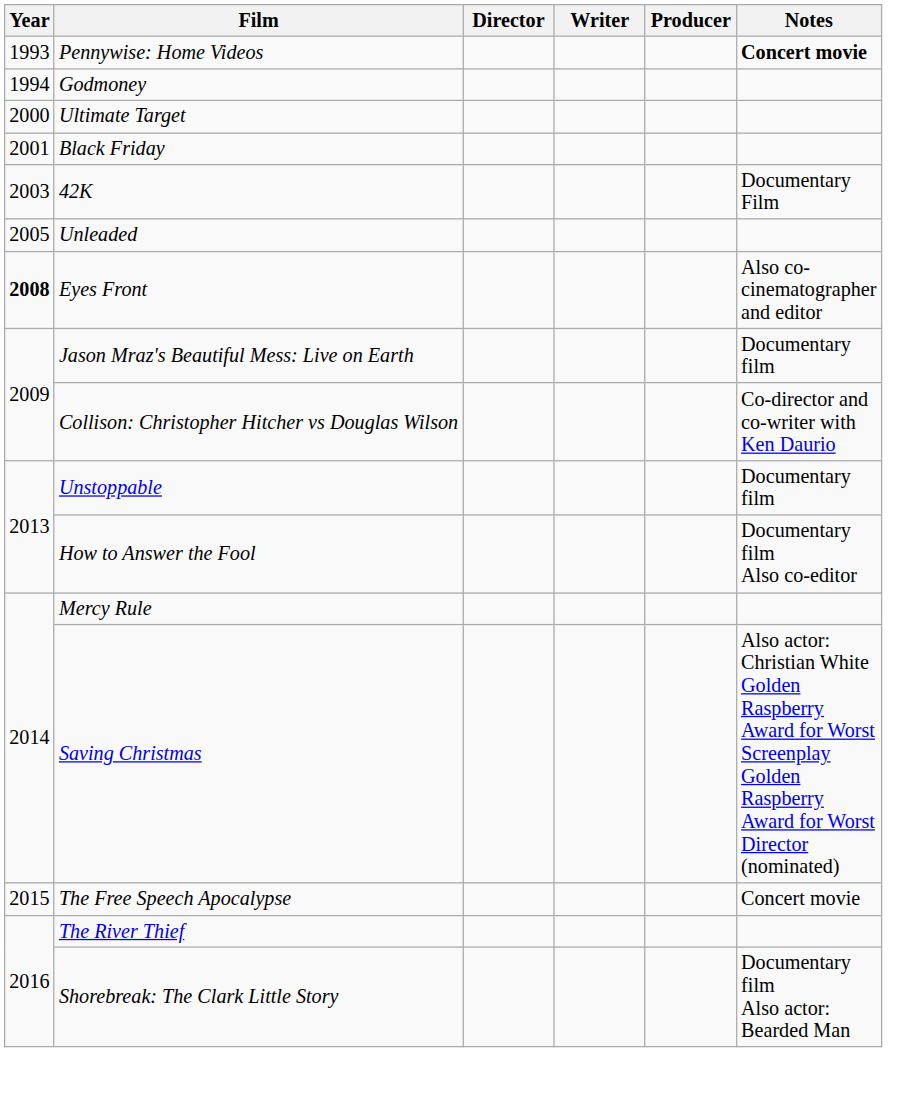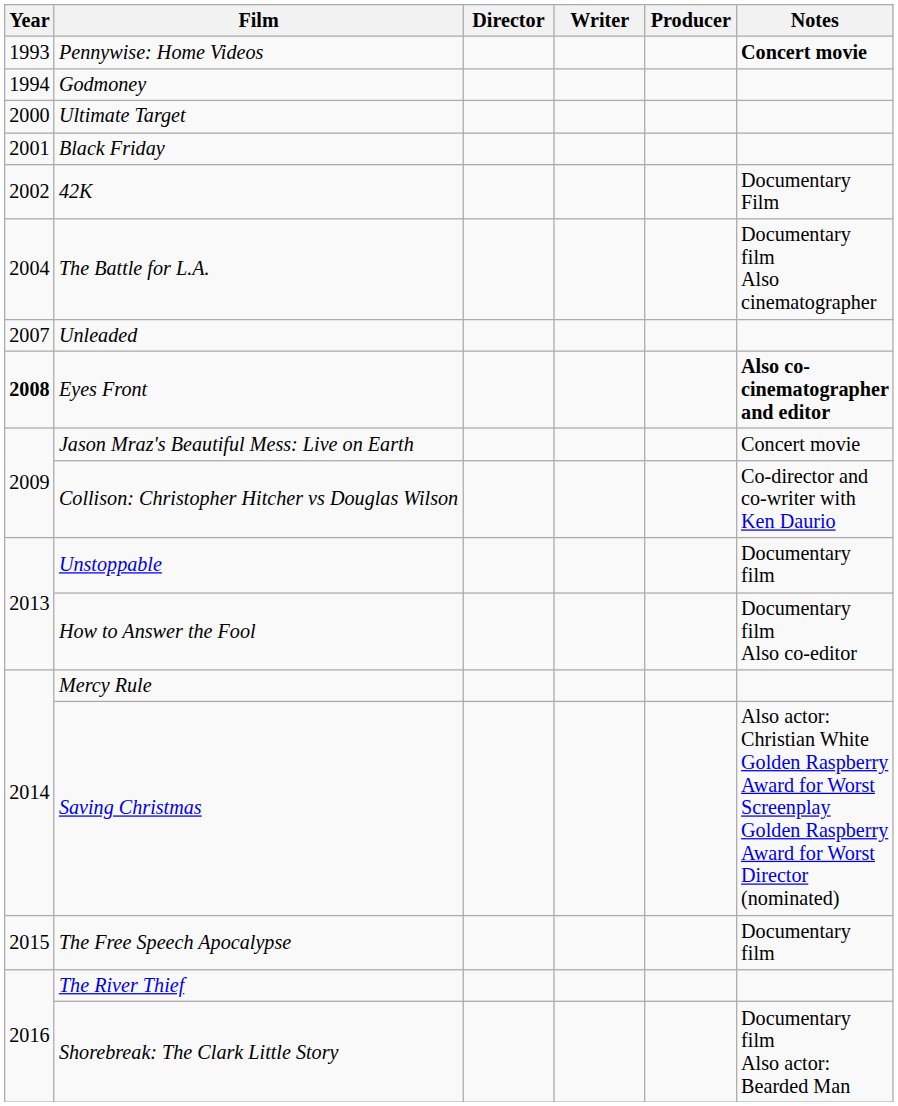 <table class="wikitable sortable">
 <tr>
 <th style="width:26px;">Year</th>
 <th>Film</th>
 <th width="65">Director</th>
 <th width="65">Writer</th>
 <th width="65">Producer</th>
 <th width="65">Notes</th>
 </tr>
 <tr>
 <td>1993</td>
 <td><em>Pennywise: Home Videos</em></td>
 <td></td>
 <td></td>
 <td></td>
 <td><strong>Concert movie</strong></td>
 </tr>
 <tr>
 <td>1994</td>
 <td><em>Godmoney</em></td>
 <td></td>
 <td></td>
 <td></td>
 <td></td>
 </tr>
 <tr>
 <td>2000</td>
 <td><em>Ultimate Target</em></td>
 <td></td>
 <td></td>
 <td></td>
 <td></td>
 </tr>
 <tr>
 <td>2001</td>
 <td><em>Black Friday</em></td>
 <td></td>
 <td></td>
 <td></td>
 <td></td>
 </tr>
 <tr>
-<td>2003</td>
+<td>2002</td>
 <td><em>42K</em></td>
 <td></td>
 <td></td>
 <td></td>
 <td>Documentary Film</td>
 </tr>
 <tr>
-<td>2005</td>
+<td>2004</td>
+<td><em>The Battle for L.A.</em></td>
+<td></td>
+<td></td>
+<td></td>
+<td>Documentary film<br>Also cinematographer</td>
+</tr>
+<tr>
+<td>2007</td>
 <td><em>Unleaded</em></td>
 <td></td>
 <td></td>
 <td></td>
 <td></td>
 </tr>
 <tr>
 <td><strong>2008</strong></td>
 <td><em>Eyes Front</em></td>
 <td></td>
 <td></td>
 <td></td>
-<td>Also co-cinematographer and editor</td>
+<td><strong>Also co-cinematographer and editor</strong></td>
 </tr>
 <tr>
 <td rowspan="2">2009</td>
 <td><em>Jason Mraz's Beautiful Mess: Live on Earth</em></td>
 <td></td>
 <td></td>
 <td></td>
-<td>Documentary film</td>
+<td>Concert movie</td>
 </tr>
 <tr>
 <td><em>Collison: Christopher Hitcher vs Douglas Wilson</em></td>
 <td></td>
 <td></td>
 <td></td>
 <td>Co-director and co-writer with <a href='#'>Ken Daurio</a></td>
 </tr>
 <tr>
 <td rowspan="2">2013</td>
 <td><em><a href='#'>Unstoppable</a></em></td>
 <td></td>
 <td></td>
 <td></td>
 <td>Documentary film</td>
 </tr>
 <tr>
 <td><em>How to Answer the Fool</em></td>
 <td></td>
 <td></td>
 <td></td>
 <td>Documentary film<br>Also co-editor</td>
 </tr>
 <tr>
 <td rowspan="2">2014</td>
 <td><em>Mercy Rule</em></td>
 <td></td>
 <td></td>
 <td></td>
 <td></td>
 </tr>
 <tr>
 <td><em><a href='#'>Saving Christmas</a></em></td>
 <td></td>
 <td></td>
 <td></td>
 <td>Also actor: Christian White<br><a href='#'>Golden Raspberry Award for Worst Screenplay</a><br><a href='#'>Golden Raspberry Award for Worst Director</a> (nominated)</td>
 </tr>
 <tr>
 <td>2015</td>
 <td><em>The Free Speech Apocalypse</em></td>
 <td></td>
 <td></td>
 <td></td>
-<td>Concert movie</td>
+<td>Documentary film</td>
 </tr>
 <tr>
 <td rowspan="2">2016</td>
 <td><em><a href='#'>The River Thief</a></em></td>
 <td></td>
 <td></td>
 <td></td>
 <td></td>
 </tr>
 <tr>
 <td><em>Shorebreak: The Clark Little Story</em></td>
 <td></td>
 <td></td>
 <td></td>
 <td>Documentary film<br>Also actor: Bearded Man</td>
 </tr>
 </table>
